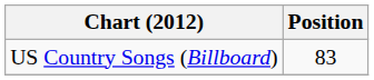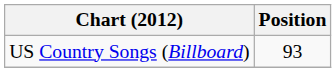 <table class="wikitable sortable">
 <tr>
 <th scope="col">Chart (2012)</th>
 <th scope="col">Position</th>
 </tr>
 <tr>
 <td>US <a href='#'>Country Songs</a> (<em><a href='#'>Billboard</a></em>)</td>
-<td align="center">83</td>
+<td align="center">93</td>
 </tr>
 <tr>
 </tr>
 </table>
